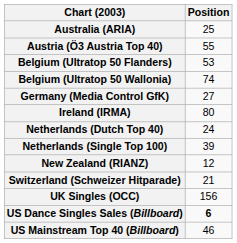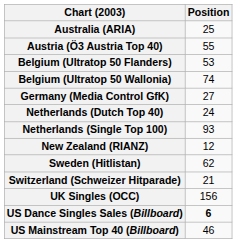 <table class="wikitable sortable plainrowheaders" style="text-align:center">
 <tr>
 <th>Chart (2003)</th>
 <th>Position</th>
 </tr>
 <tr>
 <th scope="row">Australia (ARIA)</th>
 <td>25</td>
 </tr>
 <tr>
 <th scope="row">Austria (Ö3 Austria Top 40)</th>
 <td>55</td>
 </tr>
 <tr>
 <th scope="row">Belgium (Ultratop 50 Flanders)</th>
 <td>53</td>
 </tr>
 <tr>
 <th scope="row">Belgium (Ultratop 50 Wallonia)</th>
 <td>74</td>
 </tr>
 <tr>
 <th scope="row">Germany (Media Control GfK)</th>
 <td>27</td>
 </tr>
 <tr>
-<th scope="row">Ireland (IRMA)</th>
-<td>80</td>
-</tr>
-<tr>
 <th scope="row">Netherlands (Dutch Top 40)</th>
 <td>24</td>
 </tr>
 <tr>
 <th scope="row">Netherlands (Single Top 100)</th>
-<td>39</td>
+<td>93</td>
 </tr>
 <tr>
 <th scope="row">New Zealand (RIANZ)</th>
 <td>12</td>
+</tr>
+<tr>
+<th scope="row">Sweden (Hitlistan)</th>
+<td>62</td>
 </tr>
 <tr>
 <th scope="row">Switzerland (Schweizer Hitparade)</th>
 <td>21</td>
 </tr>
 <tr>
 <th scope="row">UK Singles (OCC)</th>
 <td>156</td>
 </tr>
 <tr>
 <th scope="row">US Dance Singles Sales (<em>Billboard</em>)</th>
 <td><strong>6</strong></td>
 </tr>
 <tr>
 <th scope="row">US Mainstream Top 40 (<em>Billboard</em>)</th>
 <td>46</td>
 </tr>
 </table>
